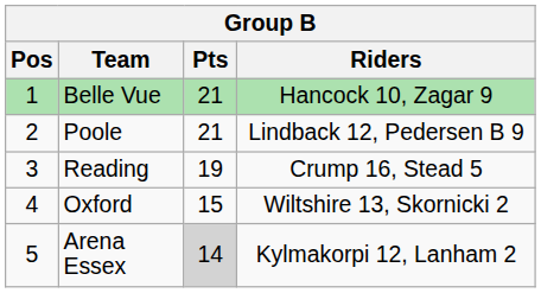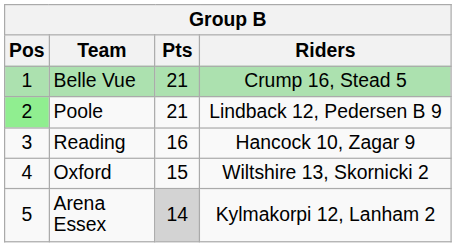 <table class="wikitable">
 <tr>
 <th colspan="4">Group B</th>
 </tr>
 <tr>
 <th width=20>Pos</th>
 <th width=80>Team</th>
 <th width=30>Pts</th>
 <th width=200>Riders</th>
 </tr>
 <tr align=center  style="background:#ACE1AF;">
 <td>1</td>
 <td align=left>Belle Vue</td>
 <td>21</td>
-<td>Hancock 10, Zagar 9</td>
+<td>Crump 16, Stead 5</td>
 </tr>
 <tr align=center>
-<td>2</td>
+<td style="background: lightgreen;">2</td>
 <td align=left>Poole</td>
 <td>21</td>
 <td>Lindback 12, Pedersen B 9</td>
 </tr>
 <tr align=center>
 <td>3</td>
 <td align=left>Reading</td>
-<td>19</td>
-<td>Crump 16, Stead 5</td>
+<td>16</td>
+<td>Hancock 10, Zagar 9</td>
 </tr>
 <tr align=center>
 <td>4</td>
 <td align=left>Oxford</td>
 <td>15</td>
 <td>Wiltshire 13, Skornicki 2</td>
 </tr>
 <tr align=center>
 <td>5</td>
 <td align=left>Arena Essex</td>
 <td style="background: lightgrey;">14</td>
 <td>Kylmakorpi 12, Lanham 2</td>
 </tr>
 </table>
